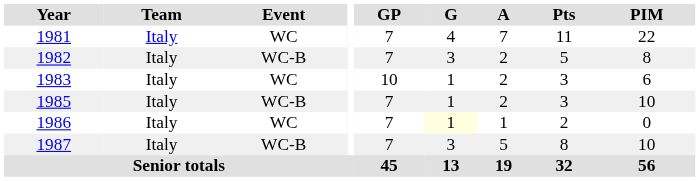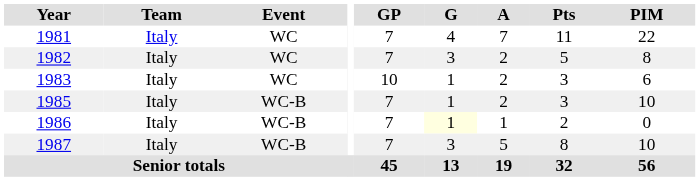 <table border="0" cellpadding="1" cellspacing="0" ID="Table3" style="text-align:center; width:40em">
 <tr bgcolor="#e0e0e0">
 <th>Year</th>
 <th>Team</th>
 <th>Event</th>
 <th rowspan="102" bgcolor="#ffffff"></th>
 <th>GP</th>
 <th>G</th>
 <th>A</th>
 <th>Pts</th>
 <th>PIM</th>
 </tr>
 <tr>
 <td><a href='#'>1981</a></td>
 <td><a href='#'>Italy</a></td>
 <td>WC</td>
 <td>7</td>
 <td>4</td>
 <td>7</td>
 <td>11</td>
 <td>22</td>
 </tr>
 <tr bgcolor="#f0f0f0">
 <td><a href='#'>1982</a></td>
 <td>Italy</td>
-<td>WC-B</td>
+<td>WC</td>
 <td>7</td>
 <td>3</td>
 <td>2</td>
 <td>5</td>
 <td>8</td>
 </tr>
 <tr>
 <td><a href='#'>1983</a></td>
 <td>Italy</td>
 <td>WC</td>
 <td>10</td>
 <td>1</td>
 <td>2</td>
 <td>3</td>
 <td>6</td>
 </tr>
 <tr bgcolor="#f0f0f0">
 <td><a href='#'>1985</a></td>
 <td>Italy</td>
 <td>WC-B</td>
 <td>7</td>
 <td>1</td>
 <td>2</td>
 <td>3</td>
 <td>10</td>
 </tr>
 <tr>
 <td><a href='#'>1986</a></td>
 <td>Italy</td>
-<td>WC</td>
+<td>WC-B</td>
 <td>7</td>
 <td style="background: lightyellow;">1</td>
 <td>1</td>
 <td>2</td>
 <td>0</td>
 </tr>
 <tr bgcolor="#f0f0f0">
 <td><a href='#'>1987</a></td>
 <td>Italy</td>
 <td>WC-B</td>
 <td>7</td>
 <td>3</td>
 <td>5</td>
 <td>8</td>
 <td>10</td>
 </tr>
 <tr bgcolor="#e0e0e0">
 <th colspan="4">Senior totals</th>
 <th>45</th>
 <th>13</th>
 <th>19</th>
 <th>32</th>
 <th>56</th>
 </tr>
 </table>
